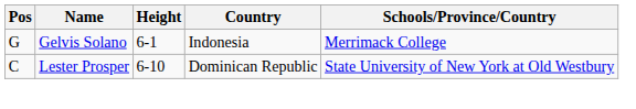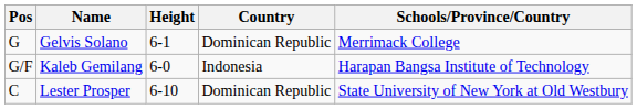 <table class="wikitable sortable">
 <tr>
 <th>Pos</th>
 <th>Name</th>
 <th>Height</th>
 <th>Country</th>
 <th>Schools/Province/Country</th>
 </tr>
 <tr>
 <td>G</td>
 <td><a href='#'>Gelvis Solano</a></td>
 <td>6-1</td>
+<td> Dominican Republic</td>
+<td><a href='#'>Merrimack College</a></td>
+</tr>
+<tr>
+<td>G/F</td>
+<td><a href='#'>Kaleb Gemilang</a></td>
+<td>6-0</td>
 <td> Indonesia</td>
-<td><a href='#'>Merrimack College</a></td>
+<td><a href='#'>Harapan Bangsa Institute of Technology</a></td>
 </tr>
 <tr>
 <td>C</td>
 <td><a href='#'>Lester Prosper</a></td>
 <td>6-10</td>
 <td> Dominican Republic</td>
 <td><a href='#'>State University of New York at Old Westbury</a></td>
 </tr>
 </table>
